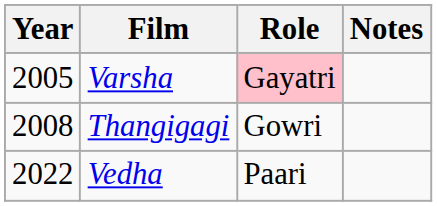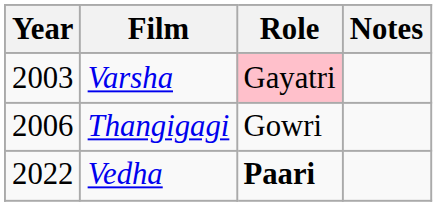 <table class="wikitable">
 <tr>
 <th>Year</th>
 <th>Film</th>
 <th>Role</th>
 <th>Notes</th>
 </tr>
 <tr>
-<td>2005</td>
+<td>2003</td>
 <td><a href='#'><em>Varsha</em></a></td>
 <td style="background: pink;">Gayatri</td>
 <td></td>
 </tr>
 <tr>
-<td>2008</td>
+<td>2006</td>
 <td><em><a href='#'>Thangigagi</a></em></td>
 <td>Gowri</td>
 <td></td>
 </tr>
 <tr>
 <td>2022</td>
 <td><a href='#'><em>Vedha</em></a></td>
-<td>Paari</td>
+<td><strong>Paari</strong></td>
 <td></td>
 </tr>
 </table>
